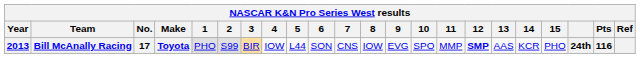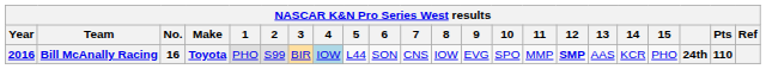 <table class="wikitable" style="text-align:center; font-size:75%">
 <tr>
 <th colspan=23><a href='#'>NASCAR K&N Pro Series West</a> results</th>
 </tr>
 <tr>
 <th>Year</th>
 <th>Team</th>
 <th>No.</th>
 <th>Make</th>
 <th>1</th>
 <th>2</th>
 <th>3</th>
 <th>4</th>
 <th>5</th>
 <th>6</th>
 <th>7</th>
 <th>8</th>
 <th>9</th>
 <th>10</th>
 <th>11</th>
 <th>12</th>
 <th>13</th>
 <th>14</th>
 <th>15</th>
 <th></th>
 <th>Pts</th>
 <th>Ref</th>
 </tr>
 <tr>
-<th><a href='#'>2013</a></th>
+<th><a href='#'>2016</a></th>
 <th><a href='#'>Bill McAnally Racing</a></th>
-<th>17</th>
+<th>16</th>
 <th><a href='#'>Toyota</a></th>
 <td style="background:#DFDFDF;"><a href='#'>PHO</a><br></td>
 <td style="background:#DFDFDF;"><a href='#'>S99</a><br></td>
 <td style="background:#FFDF9F;"><a href='#'>BIR</a><br></td>
-<td><a href='#'>IOW</a></td>
+<td style="background: lightblue;"><a href='#'>IOW</a></td>
 <td><a href='#'>L44</a></td>
 <td><a href='#'>SON</a></td>
 <td><a href='#'>CNS</a></td>
 <td><a href='#'>IOW</a></td>
 <td><a href='#'>EVG</a></td>
 <td><a href='#'>SPO</a></td>
 <td><a href='#'>MMP</a></td>
 <td><strong><a href='#'>SMP</a></strong></td>
 <td><a href='#'>AAS</a></td>
 <td><a href='#'>KCR</a></td>
 <td><a href='#'>PHO</a></td>
 <th>24th</th>
-<th>116</th>
+<th>110</th>
 <th></th>
 </tr>
 </table>
